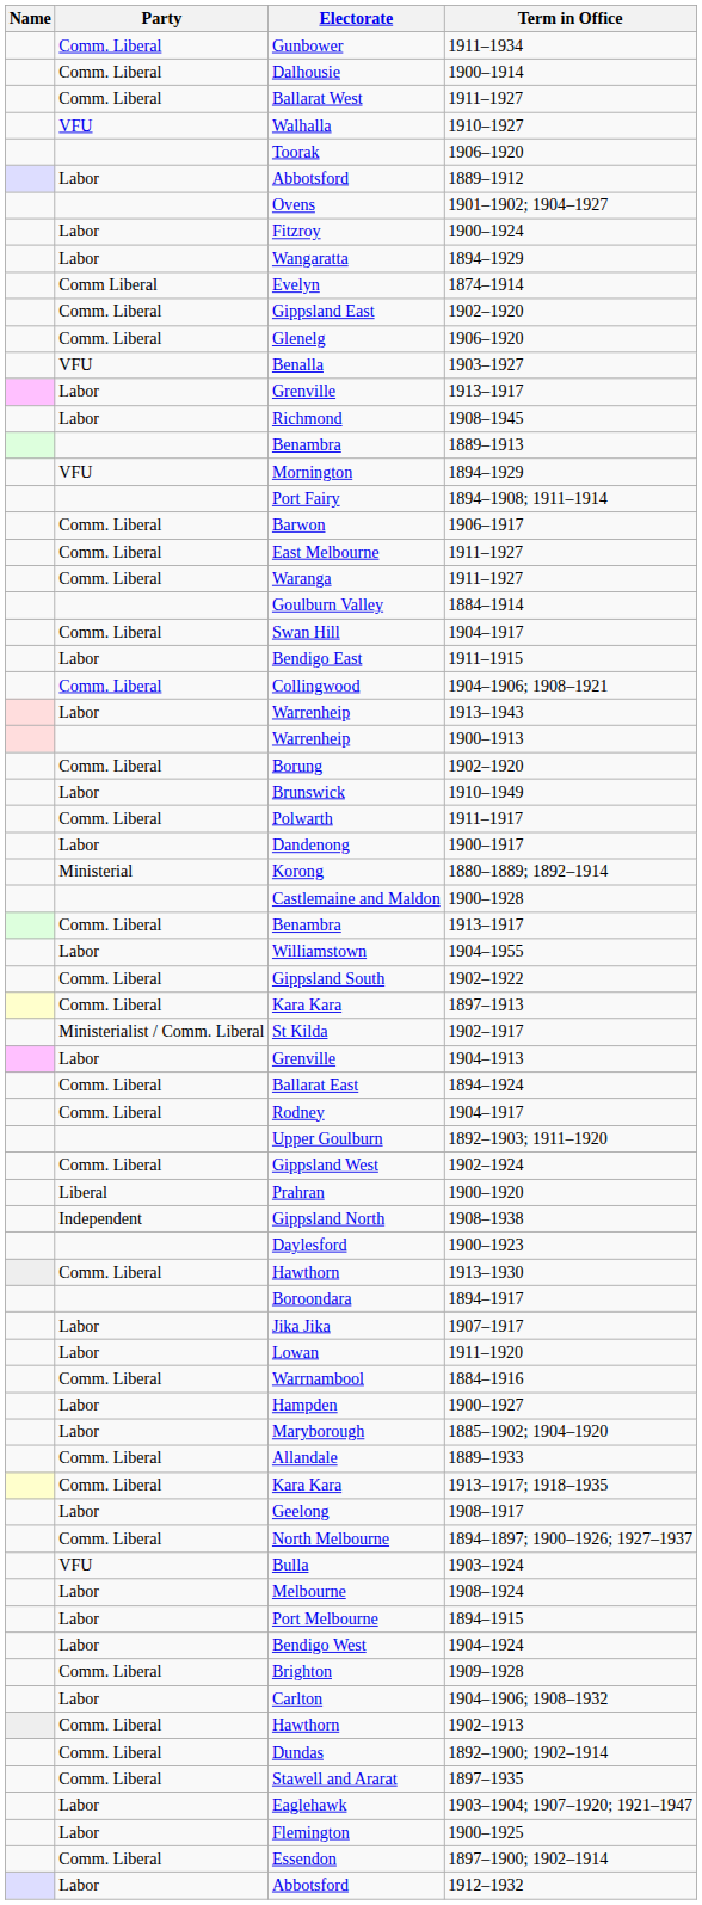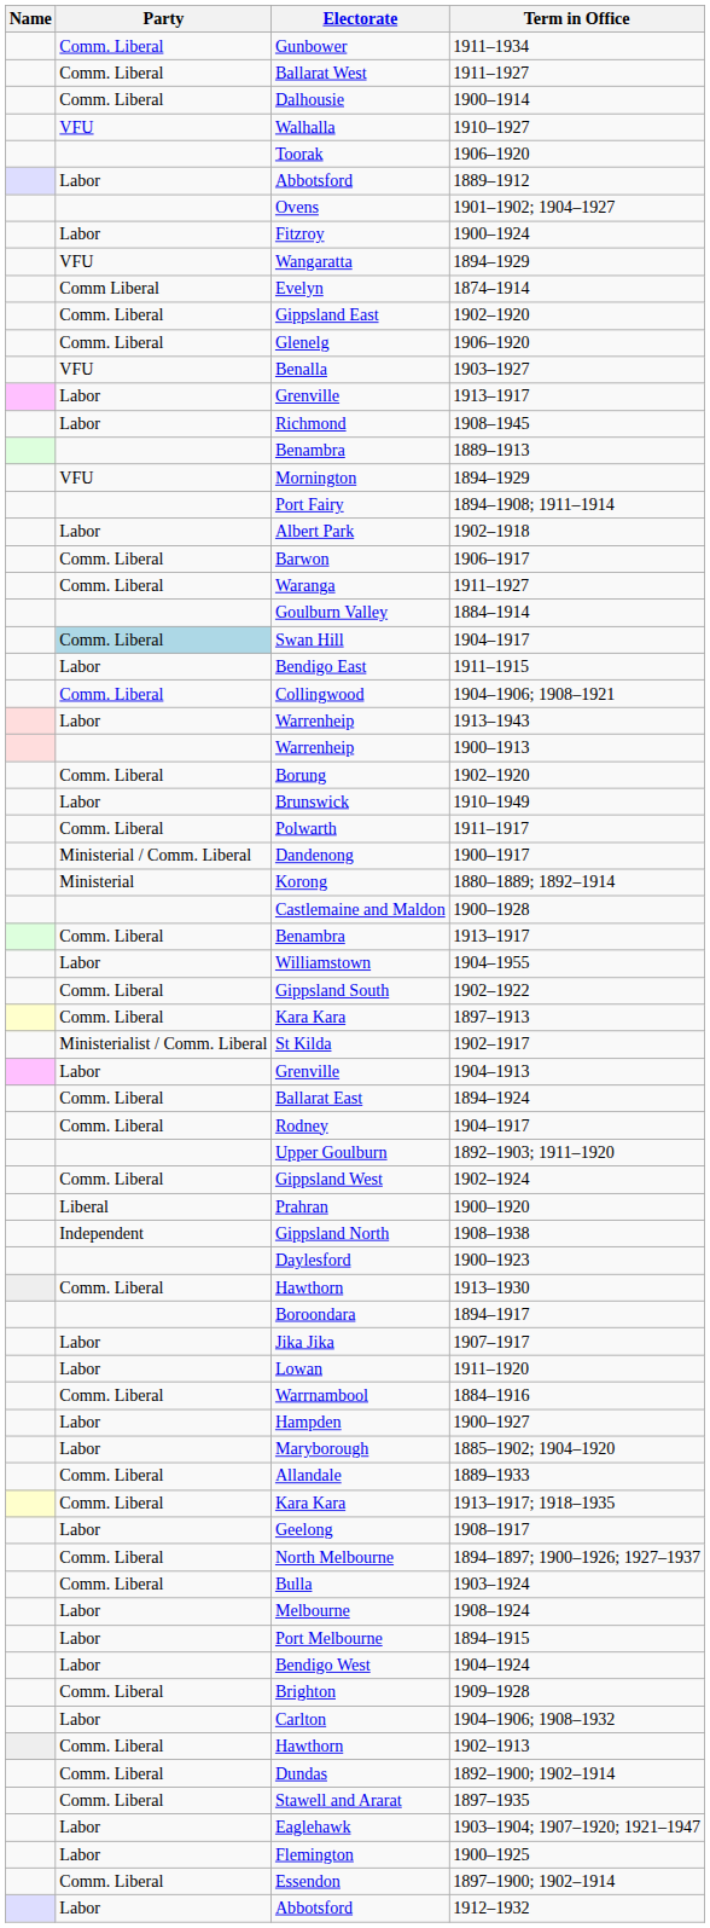 <table class="wikitable sortable">
 <tr>
 <th>Name</th>
 <th>Party</th>
 <th><a href='#'>Electorate</a></th>
 <th>Term in Office</th>
 </tr>
 <tr>
 <td></td>
 <td><a href='#'>Comm. Liberal</a></td>
 <td><a href='#'>Gunbower</a></td>
 <td>1911–1934</td>
 </tr>
 <tr>
 <td></td>
 <td>Comm. Liberal</td>
-<td><a href='#'>Dalhousie</a></td>
-<td>1900–1914</td>
+<td><a href='#'>Ballarat West</a></td>
+<td>1911–1927</td>
 </tr>
 <tr>
 <td></td>
 <td>Comm. Liberal</td>
-<td><a href='#'>Ballarat West</a></td>
-<td>1911–1927</td>
+<td><a href='#'>Dalhousie</a></td>
+<td>1900–1914</td>
 </tr>
 <tr>
 <td></td>
 <td><a href='#'>VFU</a></td>
 <td><a href='#'>Walhalla</a></td>
 <td>1910–1927</td>
 </tr>
 <tr>
 <td></td>
 <td></td>
 <td><a href='#'>Toorak</a></td>
 <td>1906–1920</td>
 </tr>
 <tr>
 <td bgcolor="#DDDDFF"> </td>
 <td>Labor</td>
 <td><a href='#'>Abbotsford</a></td>
 <td>1889–1912</td>
 </tr>
 <tr>
 <td></td>
 <td></td>
 <td><a href='#'>Ovens</a></td>
 <td>1901–1902; 1904–1927</td>
 </tr>
 <tr>
 <td></td>
 <td>Labor</td>
 <td><a href='#'>Fitzroy</a></td>
 <td>1900–1924</td>
 </tr>
 <tr>
 <td></td>
-<td>Labor</td>
+<td>VFU</td>
 <td><a href='#'>Wangaratta</a></td>
 <td>1894–1929</td>
 </tr>
 <tr>
 <td></td>
 <td>Comm Liberal</td>
 <td><a href='#'>Evelyn</a></td>
 <td>1874–1914</td>
 </tr>
 <tr>
 <td></td>
 <td>Comm. Liberal</td>
 <td><a href='#'>Gippsland East</a></td>
 <td>1902–1920</td>
 </tr>
 <tr>
 <td></td>
 <td>Comm. Liberal</td>
 <td><a href='#'>Glenelg</a></td>
 <td>1906–1920</td>
 </tr>
 <tr>
 <td></td>
 <td>VFU</td>
 <td><a href='#'>Benalla</a></td>
 <td>1903–1927</td>
 </tr>
 <tr>
 <td bgcolor="#FFC0FF"> </td>
 <td>Labor</td>
 <td><a href='#'>Grenville</a></td>
 <td>1913–1917</td>
 </tr>
 <tr>
 <td></td>
 <td>Labor</td>
 <td><a href='#'>Richmond</a></td>
 <td>1908–1945</td>
 </tr>
 <tr>
 <td bgcolor="#DDFFDD"> </td>
 <td></td>
 <td><a href='#'>Benambra</a></td>
 <td>1889–1913</td>
 </tr>
 <tr>
 <td></td>
 <td>VFU</td>
 <td><a href='#'>Mornington</a></td>
 <td>1894–1929</td>
 </tr>
 <tr>
 <td></td>
 <td></td>
 <td><a href='#'>Port Fairy</a></td>
 <td>1894–1908; 1911–1914</td>
 </tr>
 <tr>
 <td></td>
-<td>Comm. Liberal</td>
-<td><a href='#'>Barwon</a></td>
-<td>1906–1917</td>
+<td>Labor</td>
+<td><a href='#'>Albert Park</a></td>
+<td>1902–1918</td>
 </tr>
 <tr>
 <td></td>
 <td>Comm. Liberal</td>
-<td><a href='#'>East Melbourne</a></td>
-<td>1911–1927</td>
+<td><a href='#'>Barwon</a></td>
+<td>1906–1917</td>
 </tr>
 <tr>
 <td></td>
 <td>Comm. Liberal</td>
 <td><a href='#'>Waranga</a></td>
 <td>1911–1927</td>
 </tr>
 <tr>
 <td></td>
 <td></td>
 <td><a href='#'>Goulburn Valley</a></td>
 <td>1884–1914</td>
 </tr>
 <tr>
 <td></td>
-<td>Comm. Liberal</td>
+<td style="background: lightblue;">Comm. Liberal</td>
 <td><a href='#'>Swan Hill</a></td>
 <td>1904–1917</td>
 </tr>
 <tr>
 <td></td>
 <td>Labor</td>
 <td><a href='#'>Bendigo East</a></td>
 <td>1911–1915</td>
 </tr>
 <tr>
 <td></td>
 <td><a href='#'>Comm. Liberal</a></td>
 <td><a href='#'>Collingwood</a></td>
 <td>1904–1906; 1908–1921</td>
 </tr>
 <tr>
 <td bgcolor="#FFDDDD"> </td>
 <td>Labor</td>
 <td><a href='#'>Warrenheip</a></td>
 <td>1913–1943</td>
 </tr>
 <tr>
 <td bgcolor="#FFDDDD"> </td>
 <td></td>
 <td><a href='#'>Warrenheip</a></td>
 <td>1900–1913</td>
 </tr>
 <tr>
 <td></td>
 <td>Comm. Liberal</td>
 <td><a href='#'>Borung</a></td>
 <td>1902–1920</td>
 </tr>
 <tr>
 <td></td>
 <td>Labor</td>
 <td><a href='#'>Brunswick</a></td>
 <td>1910–1949</td>
 </tr>
 <tr>
 <td></td>
 <td>Comm. Liberal</td>
 <td><a href='#'>Polwarth</a></td>
 <td>1911–1917</td>
 </tr>
 <tr>
 <td></td>
-<td>Labor</td>
+<td>Ministerial / Comm. Liberal</td>
 <td><a href='#'>Dandenong</a></td>
 <td>1900–1917</td>
 </tr>
 <tr>
 <td></td>
 <td>Ministerial</td>
 <td><a href='#'>Korong</a></td>
 <td>1880–1889; 1892–1914</td>
 </tr>
 <tr>
 <td></td>
 <td></td>
 <td><a href='#'>Castlemaine and Maldon</a></td>
 <td>1900–1928</td>
 </tr>
 <tr>
 <td bgcolor="#DDFFDD"> </td>
 <td>Comm. Liberal</td>
 <td><a href='#'>Benambra</a></td>
 <td>1913–1917</td>
 </tr>
 <tr>
 <td></td>
 <td>Labor</td>
 <td><a href='#'>Williamstown</a></td>
 <td>1904–1955</td>
 </tr>
 <tr>
 <td></td>
 <td>Comm. Liberal</td>
 <td><a href='#'>Gippsland South</a></td>
 <td>1902–1922</td>
 </tr>
 <tr>
 <td bgcolor="#FFFFCC"> </td>
 <td>Comm. Liberal</td>
 <td><a href='#'>Kara Kara</a></td>
 <td>1897–1913</td>
 </tr>
 <tr>
 <td></td>
 <td>Ministerialist / Comm. Liberal</td>
 <td><a href='#'>St Kilda</a></td>
 <td>1902–1917</td>
 </tr>
 <tr>
 <td bgcolor="#FFC0FF"> </td>
 <td>Labor</td>
 <td><a href='#'>Grenville</a></td>
 <td>1904–1913</td>
 </tr>
 <tr>
 <td></td>
 <td>Comm. Liberal</td>
 <td><a href='#'>Ballarat East</a></td>
 <td>1894–1924</td>
 </tr>
 <tr>
 <td></td>
 <td>Comm. Liberal</td>
 <td><a href='#'>Rodney</a></td>
 <td>1904–1917</td>
 </tr>
 <tr>
 <td></td>
 <td></td>
 <td><a href='#'>Upper Goulburn</a></td>
 <td>1892–1903; 1911–1920</td>
 </tr>
 <tr>
 <td></td>
 <td>Comm. Liberal</td>
 <td><a href='#'>Gippsland West</a></td>
 <td>1902–1924</td>
 </tr>
 <tr>
 <td></td>
 <td>Liberal</td>
 <td><a href='#'>Prahran</a></td>
 <td>1900–1920</td>
 </tr>
 <tr>
 <td></td>
 <td>Independent</td>
 <td><a href='#'>Gippsland North</a></td>
 <td>1908–1938</td>
 </tr>
 <tr>
 <td></td>
 <td></td>
 <td><a href='#'>Daylesford</a></td>
 <td>1900–1923</td>
 </tr>
 <tr>
 <td bgcolor="#EEEEEE"> </td>
 <td>Comm. Liberal</td>
 <td><a href='#'>Hawthorn</a></td>
 <td>1913–1930</td>
 </tr>
 <tr>
 <td></td>
 <td></td>
 <td><a href='#'>Boroondara</a></td>
 <td>1894–1917</td>
 </tr>
 <tr>
 <td></td>
 <td>Labor</td>
 <td><a href='#'>Jika Jika</a></td>
 <td>1907–1917</td>
 </tr>
 <tr>
 <td></td>
 <td>Labor</td>
 <td><a href='#'>Lowan</a></td>
 <td>1911–1920</td>
 </tr>
 <tr>
 <td></td>
 <td>Comm. Liberal</td>
 <td><a href='#'>Warrnambool</a></td>
 <td>1884–1916</td>
 </tr>
 <tr>
 <td></td>
 <td>Labor</td>
 <td><a href='#'>Hampden</a></td>
 <td>1900–1927</td>
 </tr>
 <tr>
 <td></td>
 <td>Labor</td>
 <td><a href='#'>Maryborough</a></td>
 <td>1885–1902; 1904–1920</td>
 </tr>
 <tr>
 <td></td>
 <td>Comm. Liberal</td>
 <td><a href='#'>Allandale</a></td>
 <td>1889–1933</td>
 </tr>
 <tr>
 <td bgcolor="#FFFFCC"> </td>
 <td>Comm. Liberal</td>
 <td><a href='#'>Kara Kara</a></td>
 <td>1913–1917; 1918–1935</td>
 </tr>
 <tr>
 <td></td>
 <td>Labor</td>
 <td><a href='#'>Geelong</a></td>
 <td>1908–1917</td>
 </tr>
 <tr>
 <td></td>
 <td>Comm. Liberal</td>
 <td><a href='#'>North Melbourne</a></td>
 <td>1894–1897; 1900–1926; 1927–1937</td>
 </tr>
 <tr>
 <td></td>
-<td>VFU</td>
+<td>Comm. Liberal</td>
 <td><a href='#'>Bulla</a></td>
 <td>1903–1924</td>
 </tr>
 <tr>
 <td></td>
 <td>Labor</td>
 <td><a href='#'>Melbourne</a></td>
 <td>1908–1924</td>
 </tr>
 <tr>
 <td></td>
 <td>Labor</td>
 <td><a href='#'>Port Melbourne</a></td>
 <td>1894–1915</td>
 </tr>
 <tr>
 <td></td>
 <td>Labor</td>
 <td><a href='#'>Bendigo West</a></td>
 <td>1904–1924</td>
 </tr>
 <tr>
 <td></td>
 <td>Comm. Liberal</td>
 <td><a href='#'>Brighton</a></td>
 <td>1909–1928</td>
 </tr>
 <tr>
 <td></td>
 <td>Labor</td>
 <td><a href='#'>Carlton</a></td>
 <td>1904–1906; 1908–1932</td>
 </tr>
 <tr>
 <td bgcolor="#EEEEEE"> </td>
 <td>Comm. Liberal</td>
 <td><a href='#'>Hawthorn</a></td>
 <td>1902–1913</td>
 </tr>
 <tr>
 <td></td>
 <td>Comm. Liberal</td>
 <td><a href='#'>Dundas</a></td>
 <td>1892–1900; 1902–1914</td>
 </tr>
 <tr>
 <td></td>
 <td>Comm. Liberal</td>
 <td><a href='#'>Stawell and Ararat</a></td>
 <td>1897–1935</td>
 </tr>
 <tr>
 <td></td>
 <td>Labor</td>
 <td><a href='#'>Eaglehawk</a></td>
 <td>1903–1904; 1907–1920; 1921–1947</td>
 </tr>
 <tr>
 <td></td>
 <td>Labor</td>
 <td><a href='#'>Flemington</a></td>
 <td>1900–1925</td>
 </tr>
 <tr>
 <td></td>
 <td>Comm. Liberal</td>
 <td><a href='#'>Essendon</a></td>
 <td>1897–1900; 1902–1914</td>
 </tr>
 <tr>
 <td bgcolor="#DDDDFF"> </td>
 <td>Labor</td>
 <td><a href='#'>Abbotsford</a></td>
 <td>1912–1932</td>
 </tr>
 </table>
